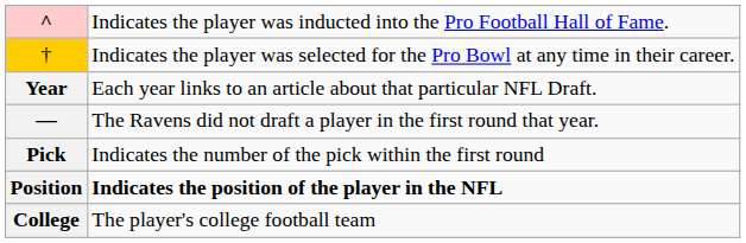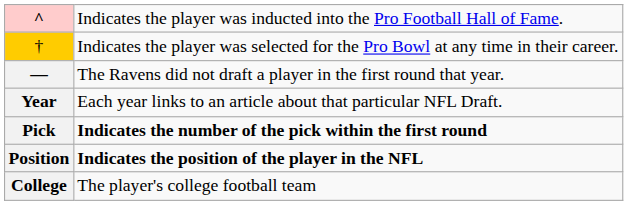 <table class="wikitable">
 <tr>
 <th scope="row" style="background:#FFCCCC">^</th>
 <td>Indicates the player was inducted into the <a href='#'>Pro Football Hall of Fame</a>.</td>
 </tr>
 <tr>
 <td style="background-color:#FFCC00; border:1px solid #aaaaaa; width:2em;" align=center>†</td>
 <td>Indicates the player was selected for the <a href='#'>Pro Bowl</a> at any time in their career.</td>
 </tr>
 <tr>
+<th scope="row">—</th>
+<td>The Ravens did not draft a player in the first round that year.</td>
+</tr>
+<tr>
 <th scope="row">Year</th>
 <td>Each year links to an article about that particular NFL Draft.</td>
 </tr>
 <tr>
-<th scope="row">—</th>
-<td>The Ravens did not draft a player in the first round that year.</td>
-</tr>
-<tr>
 <th scope="row">Pick</th>
-<td>Indicates the number of the pick within the first round</td>
+<td><strong>Indicates the number of the pick within the first round</strong></td>
 </tr>
 <tr>
 <th scope="row">Position</th>
 <td><strong>Indicates the position of the player in the NFL</strong></td>
 </tr>
 <tr>
 <th scope="row">College</th>
 <td>The player's college football team</td>
 </tr>
 </table>
